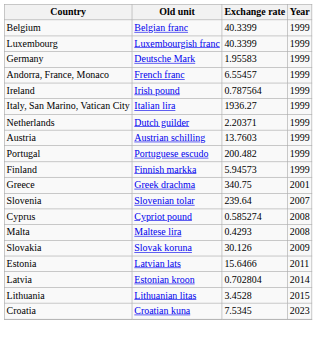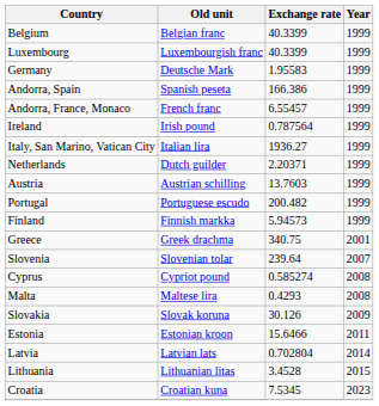 <table class="wikitable sortable">
 <tr>
 <th>Country</th>
 <th>Old unit</th>
 <th>Exchange rate<br></th>
 <th>Year</th>
 </tr>
 <tr>
 <td>Belgium</td>
 <td><a href='#'>Belgian franc</a></td>
 <td>40.3399</td>
 <td>1999</td>
 </tr>
 <tr>
 <td>Luxembourg</td>
 <td><a href='#'>Luxembourgish franc</a></td>
 <td>40.3399</td>
 <td>1999</td>
 </tr>
 <tr>
 <td>Germany</td>
 <td><a href='#'>Deutsche Mark</a></td>
 <td>1.95583</td>
+<td>1999</td>
+</tr>
+<tr>
+<td>Andorra, Spain</td>
+<td><a href='#'>Spanish peseta</a></td>
+<td>166.386</td>
 <td>1999</td>
 </tr>
 <tr>
 <td>Andorra, France, Monaco</td>
 <td><a href='#'>French franc</a></td>
 <td>6.55457</td>
 <td>1999</td>
 </tr>
 <tr>
 <td>Ireland</td>
 <td><a href='#'>Irish pound</a></td>
 <td>0.787564</td>
 <td>1999</td>
 </tr>
 <tr>
 <td>Italy, San Marino, Vatican City</td>
 <td><a href='#'>Italian lira</a></td>
 <td>1936.27</td>
 <td>1999</td>
 </tr>
 <tr>
 <td>Netherlands</td>
 <td><a href='#'>Dutch guilder</a></td>
 <td>2.20371</td>
 <td>1999</td>
 </tr>
 <tr>
 <td>Austria</td>
 <td><a href='#'>Austrian schilling</a></td>
 <td>13.7603</td>
 <td>1999</td>
 </tr>
 <tr>
 <td>Portugal</td>
 <td><a href='#'>Portuguese escudo</a></td>
 <td>200.482</td>
 <td>1999</td>
 </tr>
 <tr>
 <td>Finland</td>
 <td><a href='#'>Finnish markka</a></td>
 <td>5.94573</td>
 <td>1999</td>
 </tr>
 <tr>
 <td>Greece</td>
 <td><a href='#'>Greek drachma</a></td>
 <td>340.75</td>
 <td>2001</td>
 </tr>
 <tr>
 <td>Slovenia</td>
 <td><a href='#'>Slovenian tolar</a></td>
 <td>239.64</td>
 <td>2007</td>
 </tr>
 <tr>
 <td>Cyprus</td>
 <td><a href='#'>Cypriot pound</a></td>
 <td>0.585274</td>
 <td>2008</td>
 </tr>
 <tr>
 <td>Malta</td>
 <td><a href='#'>Maltese lira</a></td>
 <td>0.4293</td>
 <td>2008</td>
 </tr>
 <tr>
 <td>Slovakia</td>
 <td><a href='#'>Slovak koruna</a></td>
 <td>30.126</td>
 <td>2009</td>
 </tr>
 <tr>
 <td>Estonia</td>
-<td><a href='#'>Latvian lats</a></td>
+<td><a href='#'>Estonian kroon</a></td>
 <td>15.6466</td>
 <td>2011</td>
 </tr>
 <tr>
 <td>Latvia</td>
-<td><a href='#'>Estonian kroon</a></td>
+<td><a href='#'>Latvian lats</a></td>
 <td>0.702804</td>
 <td>2014</td>
 </tr>
 <tr>
 <td>Lithuania</td>
 <td><a href='#'>Lithuanian litas</a></td>
 <td>3.4528</td>
 <td>2015</td>
 </tr>
 <tr>
 <td>Croatia</td>
 <td><a href='#'>Croatian kuna</a></td>
 <td>7.5345</td>
 <td>2023</td>
 </tr>
 <tr>
 </tr>
 </table>
